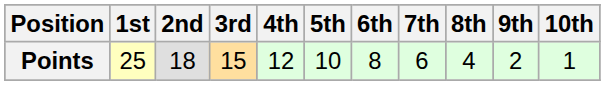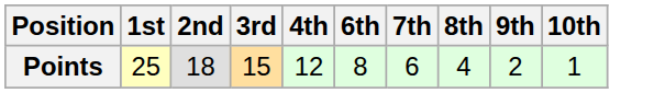 <table class="wikitable" style="font-size: 85%;">
 <tr>
 <th>Position</th>
 <th>1st</th>
 <th>2nd</th>
 <th>3rd</th>
 <th>4th</th>
-<th>5th</th>
 <th>6th</th>
 <th>7th</th>
 <th>8th</th>
 <th>9th</th>
 <th>10th</th>
 </tr>
 <tr>
 <th>Points</th>
 <td style="background-color:#ffffbf" align="center">25</td>
 <td style="background-color:#dfdfdf" align="center">18</td>
 <td style="background-color:#ffdf9f" align="center">15</td>
 <td style="background-color:#dfffdf" align="center">12</td>
-<td style="background-color:#dfffdf" align="center">10</td>
 <td style="background-color:#dfffdf" align="center">8</td>
 <td style="background-color:#dfffdf" align="center">6</td>
 <td style="background-color:#dfffdf" align="center">4</td>
 <td style="background-color:#dfffdf" align="center">2</td>
 <td style="background-color:#dfffdf" align="center">1</td>
 </tr>
 </table>
